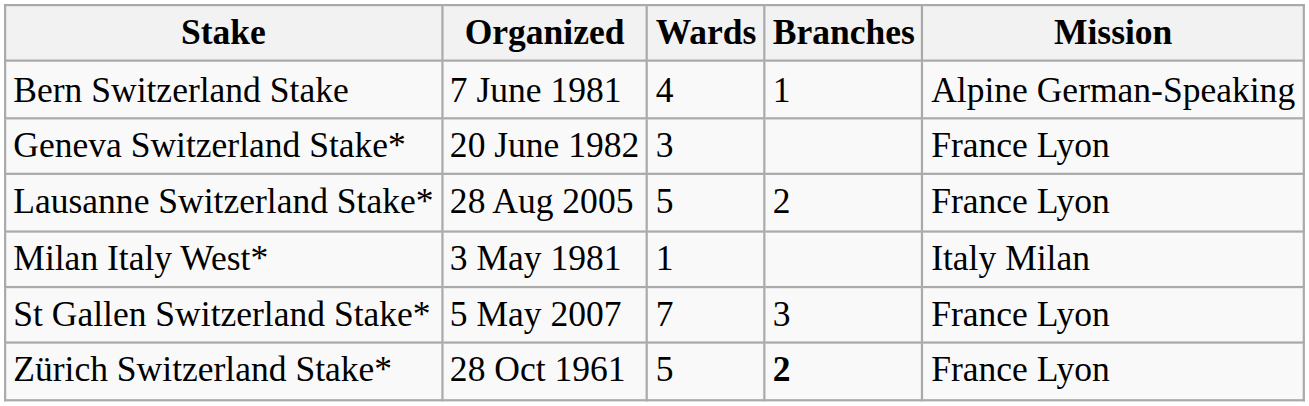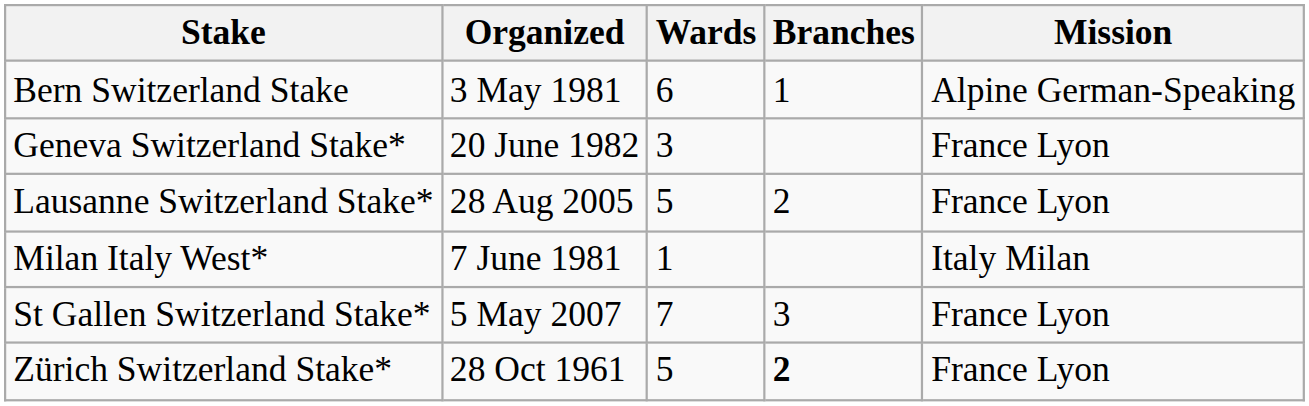 <table class="wikitable sortable">
 <tr>
 <th>Stake</th>
 <th>Organized</th>
 <th>Wards</th>
 <th>Branches</th>
 <th>Mission</th>
 </tr>
 <tr>
 <td>Bern Switzerland Stake</td>
-<td>7 June 1981</td>
-<td>4</td>
+<td>3 May 1981</td>
+<td>6</td>
 <td>1</td>
 <td>Alpine German-Speaking</td>
 </tr>
 <tr>
 <td>Geneva Switzerland Stake*</td>
 <td>20 June 1982</td>
 <td>3</td>
 <td></td>
 <td>France Lyon</td>
 </tr>
 <tr>
 <td>Lausanne Switzerland Stake*</td>
 <td>28 Aug 2005</td>
 <td>5</td>
 <td>2</td>
 <td>France Lyon</td>
 </tr>
 <tr>
 <td>Milan Italy West*</td>
-<td>3 May 1981</td>
+<td>7 June 1981</td>
 <td>1</td>
 <td></td>
 <td>Italy Milan</td>
 </tr>
 <tr>
 <td>St Gallen Switzerland Stake*</td>
 <td>5 May 2007</td>
 <td>7</td>
 <td>3</td>
 <td>France Lyon</td>
 </tr>
 <tr>
 <td>Zürich Switzerland Stake*</td>
 <td>28 Oct 1961</td>
 <td>5</td>
 <td><strong>2</strong></td>
 <td>France Lyon</td>
 </tr>
 </table>
